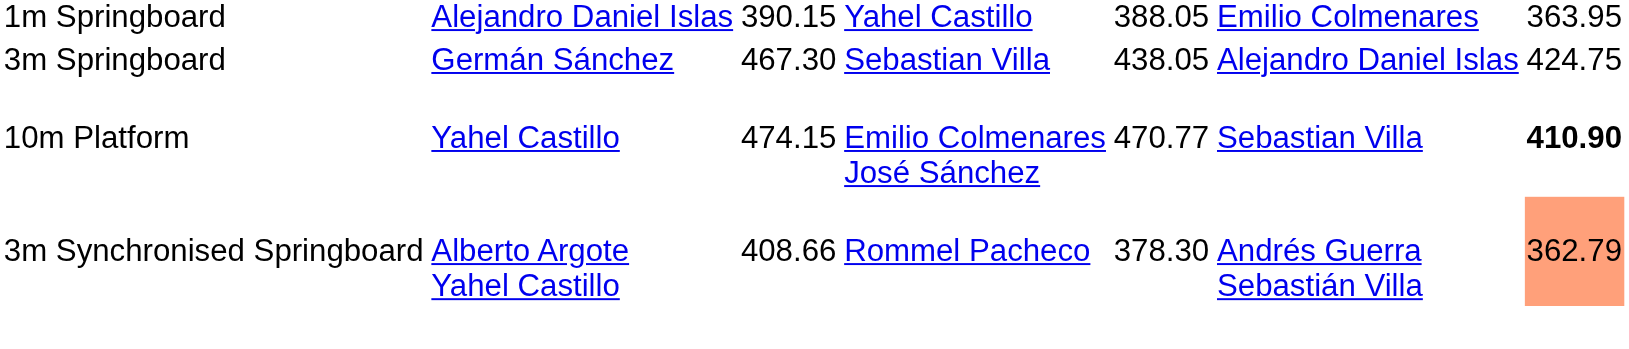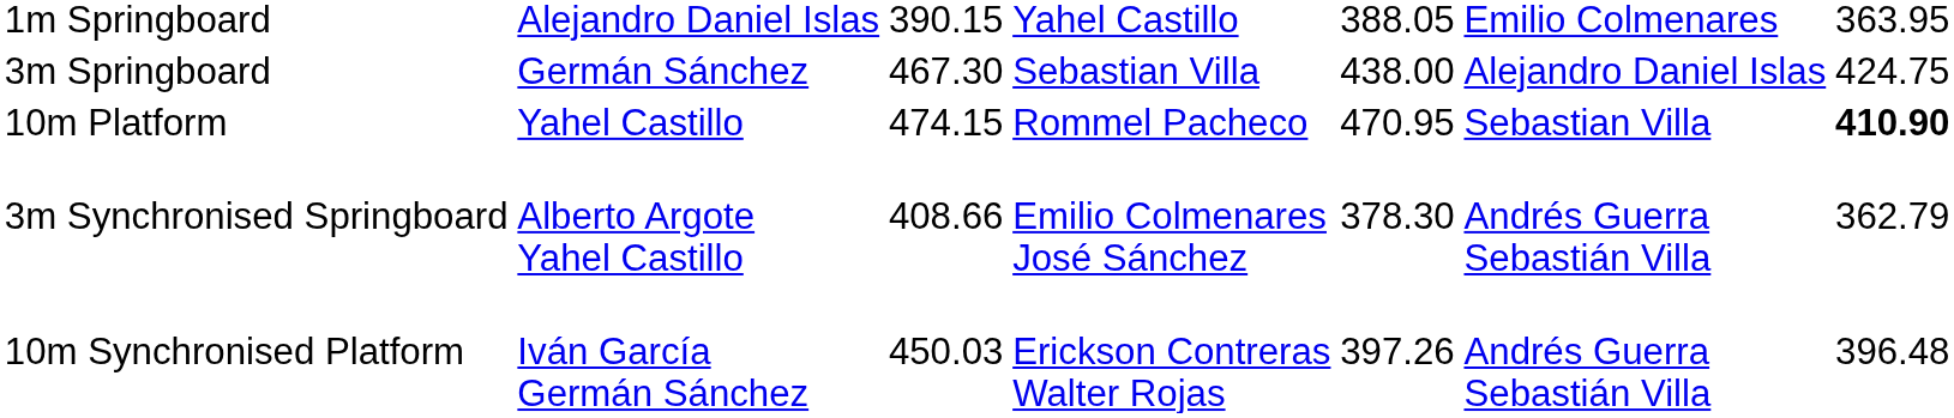 <table>
 <tr>
 <td>1m Springboard</td>
 <td><a href='#'>Alejandro Daniel Islas</a><br></td>
 <td>390.15</td>
 <td><a href='#'>Yahel Castillo</a><br></td>
 <td>388.05</td>
 <td><a href='#'>Emilio Colmenares</a><br></td>
 <td>363.95</td>
 </tr>
 <tr>
 <td>3m Springboard</td>
 <td><a href='#'>Germán Sánchez</a><br></td>
 <td>467.30</td>
 <td><a href='#'>Sebastian Villa</a><br></td>
-<td>438.05</td>
+<td>438.00</td>
 <td><a href='#'>Alejandro Daniel Islas</a><br></td>
 <td>424.75</td>
 </tr>
 <tr>
 <td>10m Platform</td>
 <td><a href='#'>Yahel Castillo</a><br></td>
 <td>474.15</td>
-<td><br><a href='#'>Emilio Colmenares</a><br><a href='#'>José Sánchez</a></td>
-<td>470.77</td>
+<td><a href='#'>Rommel Pacheco</a><br></td>
+<td>470.95</td>
 <td><a href='#'>Sebastian Villa</a><br></td>
 <td><strong>410.90</strong></td>
 </tr>
 <tr>
 <td>3m Synchronised Springboard</td>
 <td><br><a href='#'>Alberto Argote</a><br><a href='#'>Yahel Castillo</a></td>
 <td>408.66</td>
-<td><a href='#'>Rommel Pacheco</a><br></td>
+<td><br><a href='#'>Emilio Colmenares</a><br><a href='#'>José Sánchez</a></td>
 <td>378.30</td>
 <td><br><a href='#'>Andrés Guerra</a><br><a href='#'>Sebastián Villa</a></td>
-<td style="background: lightsalmon;">362.79</td>
+<td>362.79</td>
+</tr>
+<tr>
+<td>10m Synchronised Platform</td>
+<td><br><a href='#'>Iván García</a><br><a href='#'>Germán Sánchez</a></td>
+<td>450.03</td>
+<td><br><a href='#'>Erickson Contreras</a><br><a href='#'>Walter Rojas</a></td>
+<td>397.26</td>
+<td><br><a href='#'>Andrés Guerra</a><br><a href='#'>Sebastián Villa</a></td>
+<td>396.48</td>
 </tr>
 <tr>
 </tr>
 </table>
